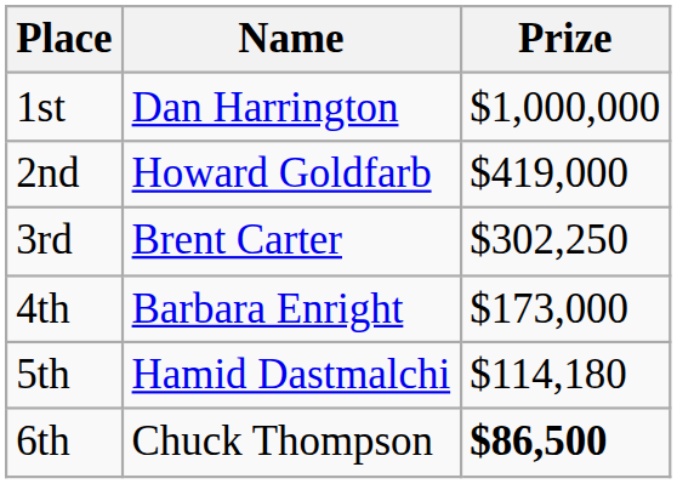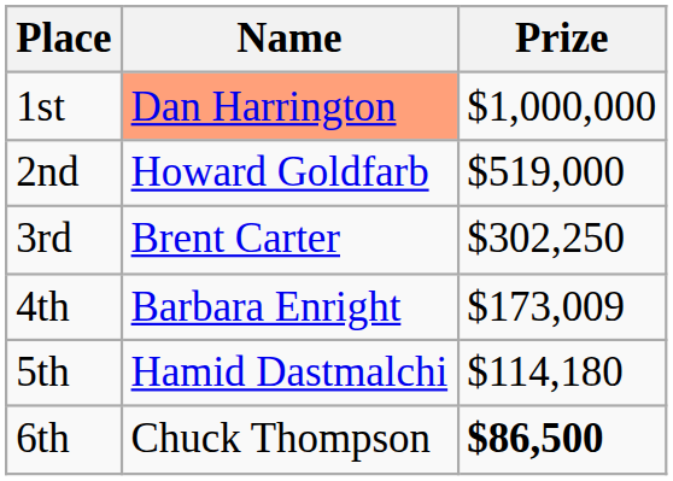 <table class="wikitable">
 <tr>
 <th bgcolor="#FFEBAD">Place</th>
 <th bgcolor="#FFEBAD">Name</th>
 <th bgcolor="#FFEBAD">Prize</th>
 </tr>
 <tr>
 <td>1st</td>
-<td><a href='#'>Dan Harrington</a></td>
+<td style="background: lightsalmon;"><a href='#'>Dan Harrington</a></td>
 <td>$1,000,000</td>
 </tr>
 <tr>
 <td>2nd</td>
 <td><a href='#'>Howard Goldfarb</a></td>
-<td>$419,000</td>
+<td>$519,000</td>
 </tr>
 <tr>
 <td>3rd</td>
 <td><a href='#'>Brent Carter</a></td>
 <td>$302,250</td>
 </tr>
 <tr>
 <td>4th</td>
 <td><a href='#'>Barbara Enright</a></td>
-<td>$173,000</td>
+<td>$173,009</td>
 </tr>
 <tr>
 <td>5th</td>
 <td><a href='#'>Hamid Dastmalchi</a></td>
 <td>$114,180</td>
 </tr>
 <tr>
 <td>6th</td>
 <td>Chuck Thompson</td>
 <td><strong>$86,500</strong></td>
 </tr>
 </table>
